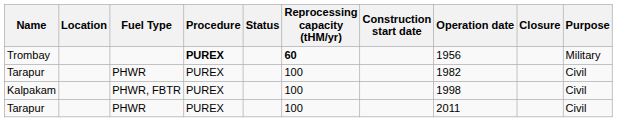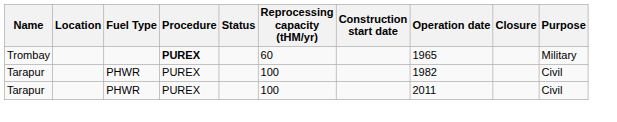 <table class="wikitable">
 <tr>
 <th>Name</th>
 <th>Location</th>
 <th>Fuel Type</th>
 <th>Procedure</th>
 <th>Status</th>
 <th>Reprocessing<br>capacity <br>(tHM/yr)</th>
 <th>Construction<br>start date</th>
 <th>Operation date</th>
 <th>Closure</th>
 <th>Purpose</th>
 </tr>
 <tr>
 <td>Trombay</td>
 <td></td>
 <td></td>
 <td><strong>PUREX</strong></td>
 <td></td>
-<td><strong>60</strong></td>
+<td>60</td>
 <td></td>
-<td>1956</td>
+<td>1965</td>
 <td></td>
 <td>Military</td>
 </tr>
 <tr>
 <td>Tarapur</td>
 <td></td>
 <td>PHWR</td>
 <td>PUREX</td>
 <td></td>
 <td>100</td>
 <td></td>
 <td>1982</td>
 <td></td>
 <td>Civil</td>
 </tr>
 <tr>
-<td>Kalpakam</td>
-<td></td>
-<td>PHWR, FBTR</td>
-<td>PUREX</td>
-<td></td>
-<td>100</td>
-<td></td>
-<td>1998</td>
-<td></td>
-<td>Civil</td>
-</tr>
-<tr>
 <td>Tarapur</td>
 <td></td>
 <td>PHWR</td>
 <td>PUREX</td>
 <td></td>
 <td>100</td>
 <td></td>
 <td>2011</td>
 <td></td>
 <td>Civil</td>
 </tr>
 </table>
